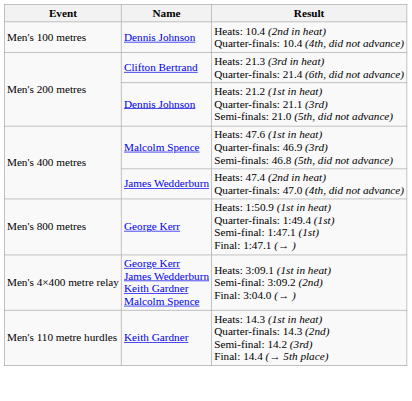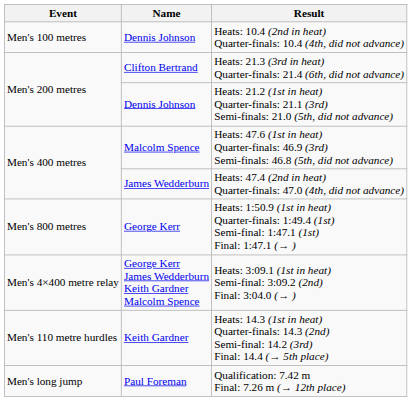 <table class="wikitable">
 <tr>
 <th>Event</th>
 <th>Name</th>
 <th>Result</th>
 </tr>
 <tr>
 <td>Men's 100 metres</td>
 <td><a href='#'>Dennis Johnson</a></td>
 <td>Heats: 10.4 <em>(2nd in heat)</em><br>Quarter-finals: 10.4 <em>(4th, did not advance)</em></td>
 </tr>
 <tr>
 <td rowspan=2>Men's 200 metres</td>
 <td><a href='#'>Clifton Bertrand</a></td>
 <td>Heats: 21.3 <em>(3rd in heat)</em><br>Quarter-finals: 21.4 <em>(6th, did not advance)</em></td>
 </tr>
 <tr>
 <td><a href='#'>Dennis Johnson</a></td>
 <td>Heats: 21.2 <em>(1st in heat)</em><br>Quarter-finals: 21.1 <em>(3rd)</em><br>Semi-finals: 21.0 <em>(5th, did not advance)</em></td>
 </tr>
 <tr>
 <td rowspan=2>Men's 400 metres</td>
 <td><a href='#'>Malcolm Spence</a></td>
 <td>Heats: 47.6 <em>(1st in heat)</em><br>Quarter-finals: 46.9 <em>(3rd)</em><br>Semi-finals: 46.8 <em>(5th, did not advance)</em></td>
 </tr>
 <tr>
 <td><a href='#'>James Wedderburn</a></td>
 <td>Heats: 47.4 <em>(2nd in heat)</em><br>Quarter-finals: 47.0 <em>(4th, did not advance)</em></td>
 </tr>
 <tr>
 <td>Men's 800 metres</td>
 <td><a href='#'>George Kerr</a></td>
 <td>Heats: 1:50.9 <em>(1st in heat)</em><br>Quarter-finals: 1:49.4 <em>(1st)</em><br>Semi-final: 1:47.1 <em>(1st)</em><br>Final: 1:47.1 <em>(→ )</em></td>
 </tr>
 <tr>
 <td>Men's 4×400 metre relay</td>
 <td><a href='#'>George Kerr</a><br><a href='#'>James Wedderburn</a><br><a href='#'>Keith Gardner</a><br><a href='#'>Malcolm Spence</a></td>
 <td>Heats: 3:09.1 <em>(1st in heat)</em><br>Semi-final: 3:09.2 <em>(2nd)</em><br>Final: 3:04.0 <em>(→ )</em></td>
 </tr>
 <tr>
 <td>Men's 110 metre hurdles</td>
 <td><a href='#'>Keith Gardner</a></td>
 <td>Heats: 14.3 <em>(1st in heat)</em><br>Quarter-finals: 14.3 <em>(2nd)</em><br>Semi-final: 14.2 <em>(3rd)</em><br>Final: 14.4 <em>(→ 5th place)</em></td>
 </tr>
+<tr>
+<td>Men's long jump</td>
+<td><a href='#'>Paul Foreman</a></td>
+<td>Qualification: 7.42 m<br>Final: 7.26 m <em>(→ 12th place)</em></td>
+</tr>
 </table>
